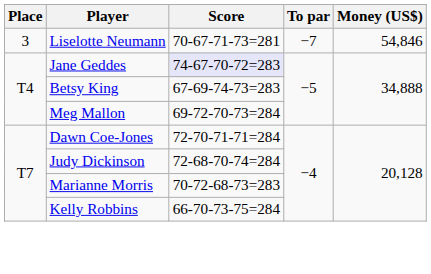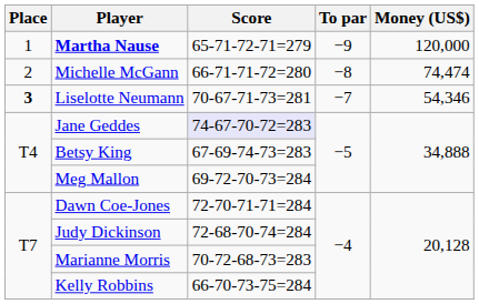 <table class="wikitable">
 <tr>
 <th>Place</th>
 <th>Player</th>
 <th>Score</th>
 <th>To par</th>
 <th>Money (US$)</th>
 </tr>
 <tr>
-<td align=center>3</td>
+<td align=center>1</td>
+<td> <strong><a href='#'>Martha Nause</a></strong></td>
+<td>65-71-72-71=279</td>
+<td align=center>−9</td>
+<td align=right>120,000</td>
+</tr>
+<tr>
+<td align=center>2</td>
+<td> <a href='#'>Michelle McGann</a></td>
+<td>66-71-71-72=280</td>
+<td align=center>−8</td>
+<td align=right>74,474</td>
+</tr>
+<tr>
+<td align=center><strong>3</strong></td>
 <td> <a href='#'>Liselotte Neumann</a></td>
 <td>70-67-71-73=281</td>
 <td align=center>−7</td>
-<td align=right>54,846</td>
+<td align=right>54,346</td>
 </tr>
 <tr>
 <td rowspan="3" align=center>T4</td>
 <td> <a href='#'>Jane Geddes</a></td>
 <td style="background: lavender;">74-67-70-72=283</td>
 <td rowspan="3" align=center>−5</td>
 <td rowspan="3" align=right>34,888</td>
 </tr>
 <tr>
 <td> <a href='#'>Betsy King</a></td>
 <td>67-69-74-73=283</td>
 </tr>
 <tr>
 <td> <a href='#'>Meg Mallon</a></td>
 <td>69-72-70-73=284</td>
 </tr>
 <tr>
 <td rowspan="4" align=center>T7</td>
 <td> <a href='#'>Dawn Coe-Jones</a></td>
 <td>72-70-71-71=284</td>
 <td rowspan="4" align=center>−4</td>
 <td rowspan="4" align=right>20,128</td>
 </tr>
 <tr>
 <td> <a href='#'>Judy Dickinson</a></td>
 <td>72-68-70-74=284</td>
 </tr>
 <tr>
 <td> <a href='#'>Marianne Morris</a></td>
 <td>70-72-68-73=283</td>
 </tr>
 <tr>
 <td> <a href='#'>Kelly Robbins</a></td>
 <td>66-70-73-75=284</td>
 </tr>
 </table>
